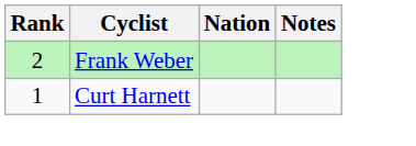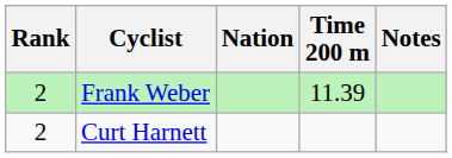 <table class="wikitable sortable" style="text-align:center">
 <tr>
 <th>Rank</th>
 <th>Cyclist</th>
 <th>Nation</th>
+<th>Time<br>200 m</th>
 <th>Notes</th>
 </tr>
 <tr bgcolor=bbf3bb>
 <td>2</td>
 <td align=left><a href='#'>Frank Weber</a></td>
 <td align=left></td>
+<td>11.39</td>
 <td></td>
 </tr>
 <tr>
-<td>1</td>
+<td>2</td>
 <td align=left><a href='#'>Curt Harnett</a></td>
 <td align=left></td>
 <td></td>
+<td></td>
 </tr>
 </table>
